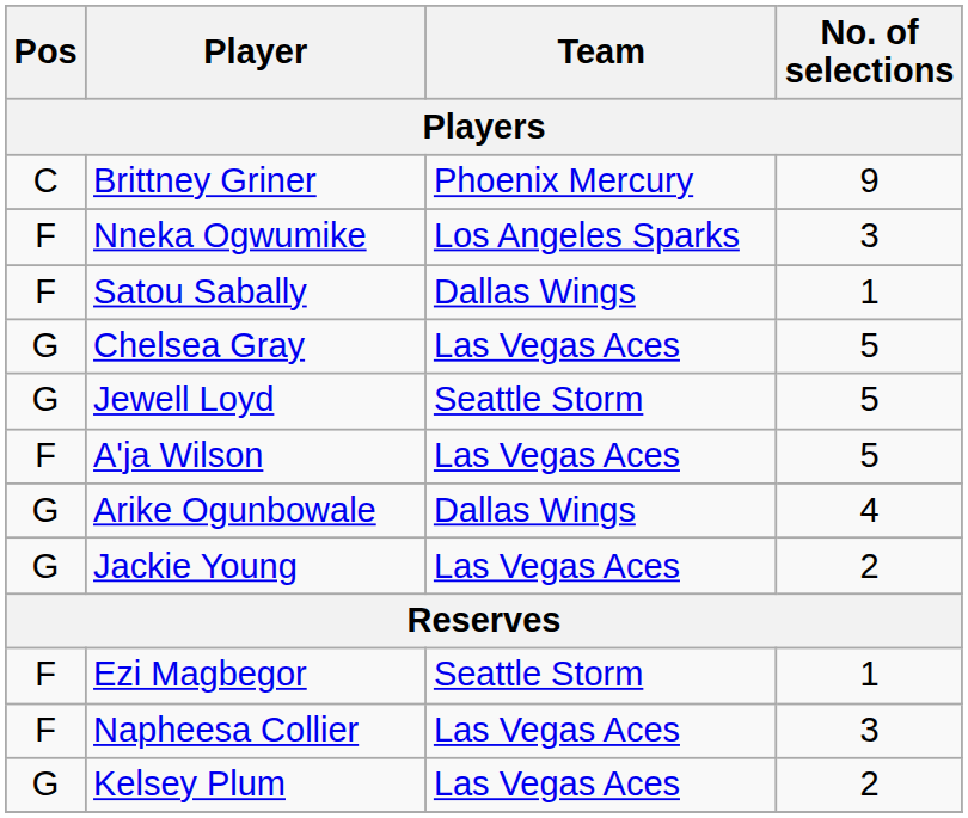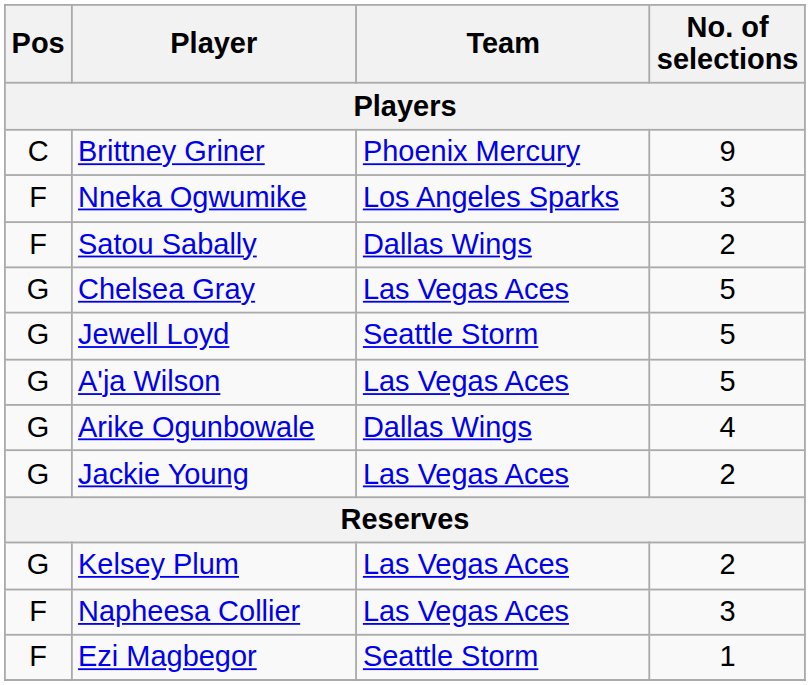 <table class="wikitable" style="text-align:center">
 <tr>
 <th scope="col" width="25px">Pos</th>
 <th scope="col" width="150px">Player</th>
 <th scope="col" width="155px">Team</th>
 <th scope="col" width="75px">No. of selections</th>
 </tr>
 <tr>
 <th scope="col" colspan="4">Players</th>
 </tr>
 <tr>
 <td>C</td>
 <td style="text-align:left"><a href='#'>Brittney Griner</a></td>
 <td style="text-align:left"><a href='#'>Phoenix Mercury</a></td>
 <td>9</td>
 </tr>
 <tr>
 <td>F</td>
 <td style="text-align:left"><a href='#'>Nneka Ogwumike</a></td>
 <td style="text-align:left"><a href='#'>Los Angeles Sparks</a></td>
 <td>3</td>
 </tr>
 <tr>
 <td>F</td>
 <td style="text-align:left"><a href='#'>Satou Sabally</a></td>
 <td style="text-align:left"><a href='#'>Dallas Wings</a></td>
-<td>1</td>
+<td>2</td>
 </tr>
 <tr>
 <td>G</td>
 <td style="text-align:left"><a href='#'>Chelsea Gray</a></td>
 <td style="text-align:left"><a href='#'>Las Vegas Aces</a></td>
 <td>5</td>
 </tr>
 <tr>
 <td>G</td>
 <td style="text-align:left"><a href='#'>Jewell Loyd</a></td>
 <td style="text-align:left"><a href='#'>Seattle Storm</a></td>
 <td>5</td>
 </tr>
 <tr>
-<td>F</td>
+<td>G</td>
 <td style="text-align:left"><a href='#'>A'ja Wilson</a></td>
 <td style="text-align:left"><a href='#'>Las Vegas Aces</a></td>
 <td>5</td>
 </tr>
 <tr>
 <td>G</td>
 <td style="text-align:left"><a href='#'>Arike Ogunbowale</a></td>
 <td style="text-align:left"><a href='#'>Dallas Wings</a></td>
 <td>4</td>
 </tr>
 <tr>
 <td>G</td>
 <td style="text-align:left"><a href='#'>Jackie Young</a></td>
 <td style="text-align:left"><a href='#'>Las Vegas Aces</a></td>
 <td>2</td>
 </tr>
 <tr>
 <th scope="col" colspan="4">Reserves</th>
 </tr>
 <tr>
-<td>F</td>
-<td style="text-align:left"><a href='#'>Ezi Magbegor</a></td>
-<td style="text-align:left"><a href='#'>Seattle Storm</a></td>
-<td>1</td>
+<td>G</td>
+<td style="text-align:left"><a href='#'>Kelsey Plum</a></td>
+<td style="text-align:left"><a href='#'>Las Vegas Aces</a></td>
+<td>2</td>
 </tr>
 <tr>
 <td>F</td>
 <td style="text-align:left"><a href='#'>Napheesa Collier</a></td>
 <td style="text-align:left"><a href='#'>Las Vegas Aces</a></td>
 <td>3</td>
 </tr>
 <tr>
-<td>G</td>
-<td style="text-align:left"><a href='#'>Kelsey Plum</a></td>
-<td style="text-align:left"><a href='#'>Las Vegas Aces</a></td>
-<td>2</td>
+<td>F</td>
+<td style="text-align:left"><a href='#'>Ezi Magbegor</a></td>
+<td style="text-align:left"><a href='#'>Seattle Storm</a></td>
+<td>1</td>
 </tr>
 <tr>
 </tr>
 </table>
